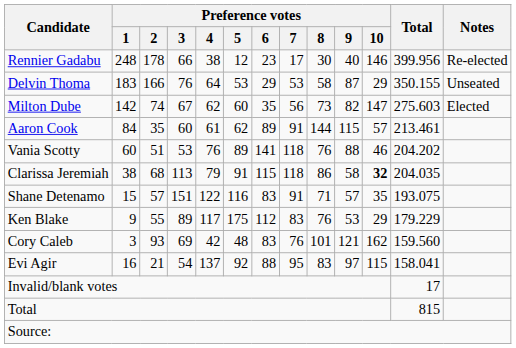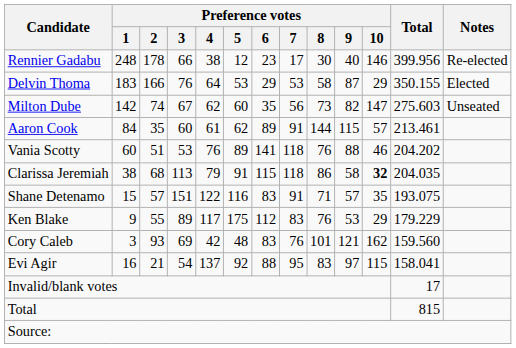 <table class=wikitable style=text-align:right>
 <tr>
 <th rowspan=2>Candidate</th>
 <th colspan=10>Preference votes</th>
 <th rowspan=2>Total</th>
 <th rowspan=2>Notes</th>
 </tr>
 <tr>
 <th>1</th>
 <th>2</th>
 <th>3</th>
 <th>4</th>
 <th>5</th>
 <th>6</th>
 <th>7</th>
 <th>8</th>
 <th>9</th>
 <th>10</th>
 </tr>
 <tr>
 <td align=left><a href='#'>Rennier Gadabu</a></td>
 <td>248</td>
 <td>178</td>
 <td>66</td>
 <td>38</td>
 <td>12</td>
 <td>23</td>
 <td>17</td>
 <td>30</td>
 <td>40</td>
 <td>146</td>
 <td>399.956</td>
 <td align=left>Re-elected</td>
 </tr>
 <tr>
 <td align=left><a href='#'>Delvin Thoma</a></td>
 <td>183</td>
 <td>166</td>
 <td>76</td>
 <td>64</td>
 <td>53</td>
 <td>29</td>
 <td>53</td>
 <td>58</td>
 <td>87</td>
 <td>29</td>
 <td>350.155</td>
-<td align=left>Unseated</td>
+<td align=left>Elected</td>
 </tr>
 <tr>
 <td align=left><a href='#'>Milton Dube</a></td>
 <td>142</td>
 <td>74</td>
 <td>67</td>
 <td>62</td>
 <td>60</td>
 <td>35</td>
 <td>56</td>
 <td>73</td>
 <td>82</td>
 <td>147</td>
 <td>275.603</td>
-<td align=left>Elected</td>
+<td align=left>Unseated</td>
 </tr>
 <tr>
 <td align=left><a href='#'>Aaron Cook</a></td>
 <td>84</td>
 <td>35</td>
 <td>60</td>
 <td>61</td>
 <td>62</td>
 <td>89</td>
 <td>91</td>
 <td>144</td>
 <td>115</td>
 <td>57</td>
 <td>213.461</td>
 <td></td>
 </tr>
 <tr>
 <td align=left>Vania Scotty</td>
 <td>60</td>
 <td>51</td>
 <td>53</td>
 <td>76</td>
 <td>89</td>
 <td>141</td>
 <td>118</td>
 <td>76</td>
 <td>88</td>
 <td>46</td>
 <td>204.202</td>
 <td></td>
 </tr>
 <tr>
 <td align=left>Clarissa Jeremiah</td>
 <td>38</td>
 <td>68</td>
 <td>113</td>
 <td>79</td>
 <td>91</td>
 <td>115</td>
 <td>118</td>
 <td>86</td>
 <td>58</td>
 <td><strong>32</strong></td>
 <td>204.035</td>
 <td></td>
 </tr>
 <tr>
 <td align=left>Shane Detenamo</td>
 <td>15</td>
 <td>57</td>
 <td>151</td>
 <td>122</td>
 <td>116</td>
 <td>83</td>
 <td>91</td>
 <td>71</td>
 <td>57</td>
 <td>35</td>
 <td>193.075</td>
 <td></td>
 </tr>
 <tr>
 <td align=left>Ken Blake</td>
 <td>9</td>
 <td>55</td>
 <td>89</td>
 <td>117</td>
 <td>175</td>
 <td>112</td>
 <td>83</td>
 <td>76</td>
 <td>53</td>
 <td>29</td>
 <td>179.229</td>
 <td></td>
 </tr>
 <tr>
 <td align=left>Cory Caleb</td>
 <td>3</td>
 <td>93</td>
 <td>69</td>
 <td>42</td>
 <td>48</td>
 <td>83</td>
 <td>76</td>
 <td>101</td>
 <td>121</td>
 <td>162</td>
 <td>159.560</td>
 <td></td>
 </tr>
 <tr>
 <td align=left>Evi Agir</td>
 <td>16</td>
 <td>21</td>
 <td>54</td>
 <td>137</td>
 <td>92</td>
 <td>88</td>
 <td>95</td>
 <td>83</td>
 <td>97</td>
 <td>115</td>
 <td>158.041</td>
 <td></td>
 </tr>
 <tr>
 <td align=left colspan=11>Invalid/blank votes</td>
 <td>17</td>
 <td></td>
 </tr>
 <tr>
 <td align=left colspan=11>Total</td>
 <td>815</td>
 <td></td>
 </tr>
 <tr>
 <td align=left colspan=13>Source: </td>
 </tr>
 </table>
